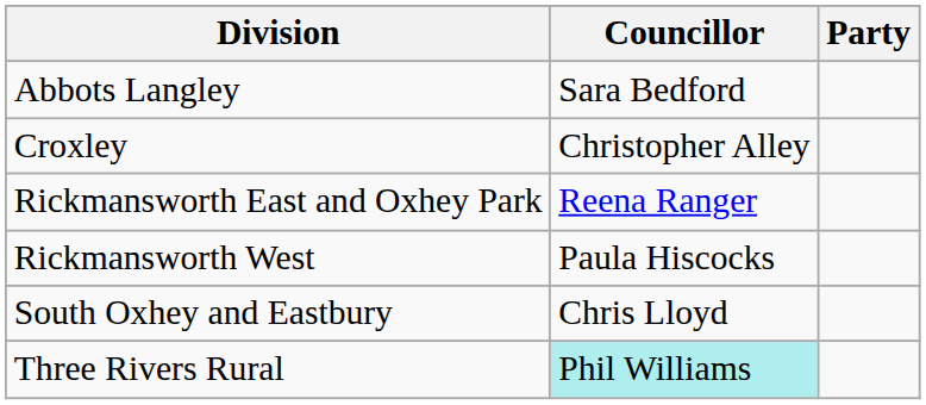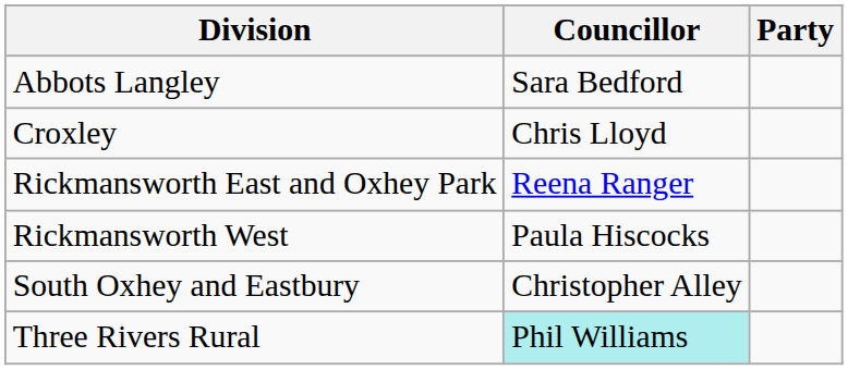 <table class="wikitable sortable">
 <tr>
 <th>Division</th>
 <th>Councillor</th>
 <th colspan=2>Party</th>
 </tr>
 <tr>
 <td>Abbots Langley</td>
 <td>Sara Bedford</td>
 <td></td>
 </tr>
 <tr>
 <td>Croxley</td>
-<td>Christopher Alley</td>
+<td>Chris Lloyd</td>
 <td></td>
 </tr>
 <tr>
 <td>Rickmansworth East and Oxhey Park</td>
 <td><a href='#'>Reena Ranger</a></td>
 <td></td>
 </tr>
 <tr>
 <td>Rickmansworth West</td>
 <td>Paula Hiscocks</td>
 <td></td>
 </tr>
 <tr>
 <td>South Oxhey and Eastbury</td>
-<td>Chris Lloyd</td>
+<td>Christopher Alley</td>
 <td></td>
 </tr>
 <tr>
 <td>Three Rivers Rural</td>
 <td style="background: paleturquoise;">Phil Williams</td>
 <td></td>
 </tr>
 </table>
